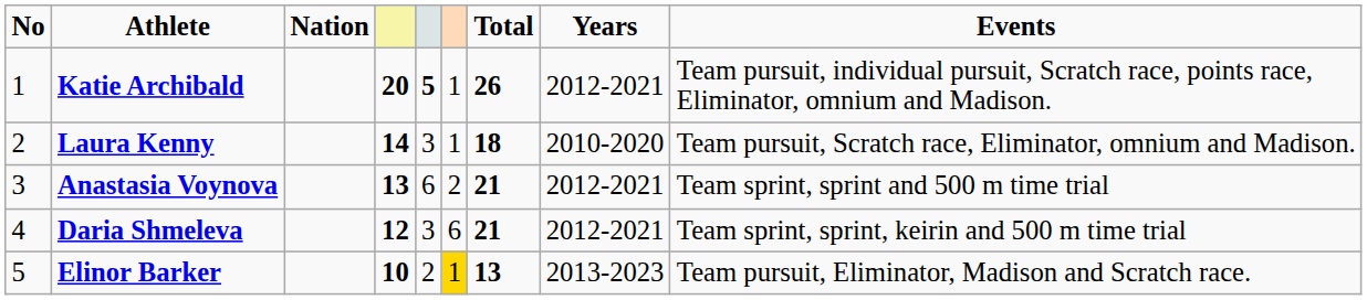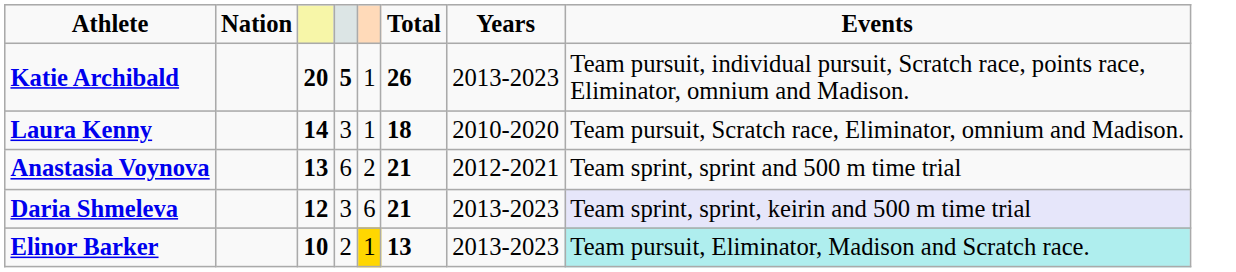 <table class="wikitable">
 <tr align=center>
-<td><strong>No</strong></td>
 <td><strong>Athlete</strong></td>
 <td><strong>Nation</strong></td>
 <td bgcolor=#f7f6a8></td>
 <td bgcolor=#dce5e5></td>
 <td bgcolor=#ffdab9></td>
 <td><strong>Total</strong></td>
 <td><strong>Years</strong></td>
 <td><strong>Events</strong></td>
 </tr>
 <tr>
-<td>1</td>
 <td><strong><a href='#'>Katie Archibald</a></strong></td>
 <td></td>
 <td><strong>20</strong></td>
 <td><strong>5</strong></td>
 <td>1</td>
 <td><strong>26</strong></td>
-<td>2012-2021</td>
+<td>2013-2023</td>
 <td>Team pursuit, individual pursuit, Scratch race, points race,<br>Eliminator, omnium and Madison.</td>
 </tr>
 <tr>
-<td>2</td>
 <td><strong><a href='#'>Laura Kenny</a></strong></td>
 <td></td>
 <td><strong>14</strong></td>
 <td>3</td>
 <td>1</td>
 <td><strong>18</strong></td>
 <td>2010-2020</td>
 <td>Team pursuit, Scratch race, Eliminator, omnium and Madison.</td>
 </tr>
 <tr>
-<td>3</td>
 <td><strong><a href='#'>Anastasia Voynova</a></strong></td>
 <td></td>
 <td><strong>13</strong></td>
 <td>6</td>
 <td>2</td>
 <td><strong>21</strong></td>
 <td>2012-2021</td>
 <td>Team sprint, sprint and 500 m time trial</td>
 </tr>
 <tr>
-<td>4</td>
 <td><strong><a href='#'>Daria Shmeleva</a></strong></td>
 <td></td>
 <td><strong>12</strong></td>
 <td>3</td>
 <td>6</td>
 <td><strong>21</strong></td>
-<td>2012-2021</td>
-<td>Team sprint, sprint, keirin and 500 m time trial</td>
+<td>2013-2023</td>
+<td style="background: lavender;">Team sprint, sprint, keirin and 500 m time trial</td>
 </tr>
 <tr>
-<td>5</td>
 <td><strong><a href='#'>Elinor Barker</a></strong></td>
 <td></td>
 <td><strong>10</strong></td>
 <td>2</td>
 <td style="background: gold;">1</td>
 <td><strong>13</strong></td>
 <td>2013-2023</td>
-<td>Team pursuit, Eliminator, Madison and Scratch race.</td>
+<td style="background: paleturquoise;">Team pursuit, Eliminator, Madison and Scratch race.</td>
 </tr>
 </table>
